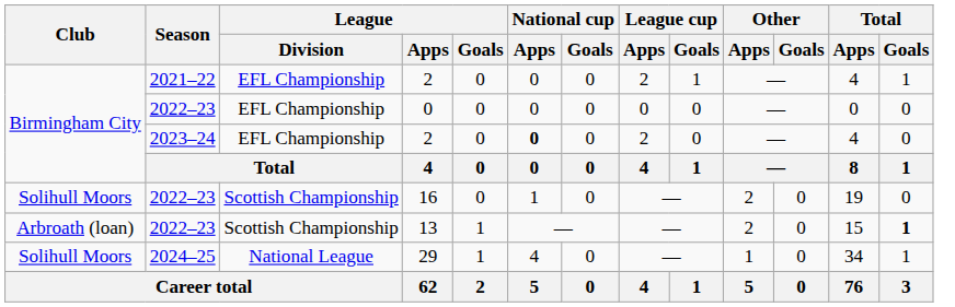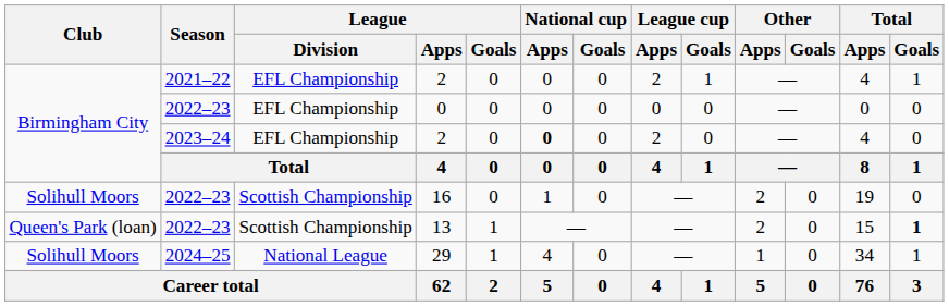 <table class="wikitable" style=text-align:center>
 <tr>
 <th rowspan="2">Club</th>
 <th rowspan="2">Season</th>
 <th colspan="3">League</th>
 <th colspan="2">National cup</th>
 <th colspan="2">League cup</th>
 <th colspan="2">Other</th>
 <th colspan="2">Total</th>
 </tr>
 <tr>
 <th>Division</th>
 <th>Apps</th>
 <th>Goals</th>
 <th>Apps</th>
 <th>Goals</th>
 <th>Apps</th>
 <th>Goals</th>
 <th>Apps</th>
 <th>Goals</th>
 <th>Apps</th>
 <th>Goals</th>
 </tr>
 <tr>
 <td rowspan="4"><a href='#'>Birmingham City</a></td>
 <td><a href='#'>2021–22</a></td>
 <td><a href='#'>EFL Championship</a></td>
 <td>2</td>
 <td>0</td>
 <td>0</td>
 <td>0</td>
 <td>2</td>
 <td>1</td>
 <td colspan="2">—</td>
 <td>4</td>
 <td>1</td>
 </tr>
 <tr>
 <td><a href='#'>2022–23</a></td>
 <td>EFL Championship</td>
 <td>0</td>
 <td>0</td>
 <td>0</td>
 <td>0</td>
 <td>0</td>
 <td>0</td>
 <td colspan="2">—</td>
 <td>0</td>
 <td>0</td>
 </tr>
 <tr>
 <td><a href='#'>2023–24</a></td>
 <td>EFL Championship</td>
 <td>2</td>
 <td>0</td>
 <td><strong>0</strong></td>
 <td>0</td>
 <td>2</td>
 <td>0</td>
 <td colspan="2">—</td>
 <td>4</td>
 <td>0</td>
 </tr>
 <tr>
 <th colspan="2">Total</th>
 <th>4</th>
 <th>0</th>
 <th>0</th>
 <th>0</th>
 <th>4</th>
 <th>1</th>
 <th colspan="2">—</th>
 <th>8</th>
 <th>1</th>
 </tr>
 <tr>
 <td><a href='#'>Solihull Moors</a></td>
 <td><a href='#'>2022–23</a></td>
 <td><a href='#'>Scottish Championship</a></td>
 <td>16</td>
 <td>0</td>
 <td>1</td>
 <td>0</td>
 <td colspan="2">—</td>
 <td>2</td>
 <td>0</td>
 <td>19</td>
 <td>0</td>
 </tr>
 <tr>
-<td><a href='#'>Arbroath</a> (loan)</td>
+<td><a href='#'>Queen's Park</a> (loan)</td>
 <td><a href='#'>2022–23</a></td>
 <td>Scottish Championship</td>
 <td>13</td>
 <td>1</td>
 <td colspan="2">—</td>
 <td colspan="2">—</td>
 <td>2</td>
 <td>0</td>
 <td>15</td>
 <td><strong>1</strong></td>
 </tr>
 <tr>
 <td><a href='#'>Solihull Moors</a></td>
 <td><a href='#'>2024–25</a></td>
 <td><a href='#'>National League</a></td>
 <td>29</td>
 <td>1</td>
 <td>4</td>
 <td>0</td>
 <td colspan="2">—</td>
 <td>1</td>
 <td>0</td>
 <td>34</td>
 <td>1</td>
 </tr>
 <tr>
 <th colspan="3">Career total</th>
 <th>62</th>
 <th>2</th>
 <th>5</th>
 <th>0</th>
 <th>4</th>
 <th>1</th>
 <th>5</th>
 <th>0</th>
 <th>76</th>
 <th>3</th>
 </tr>
 </table>
